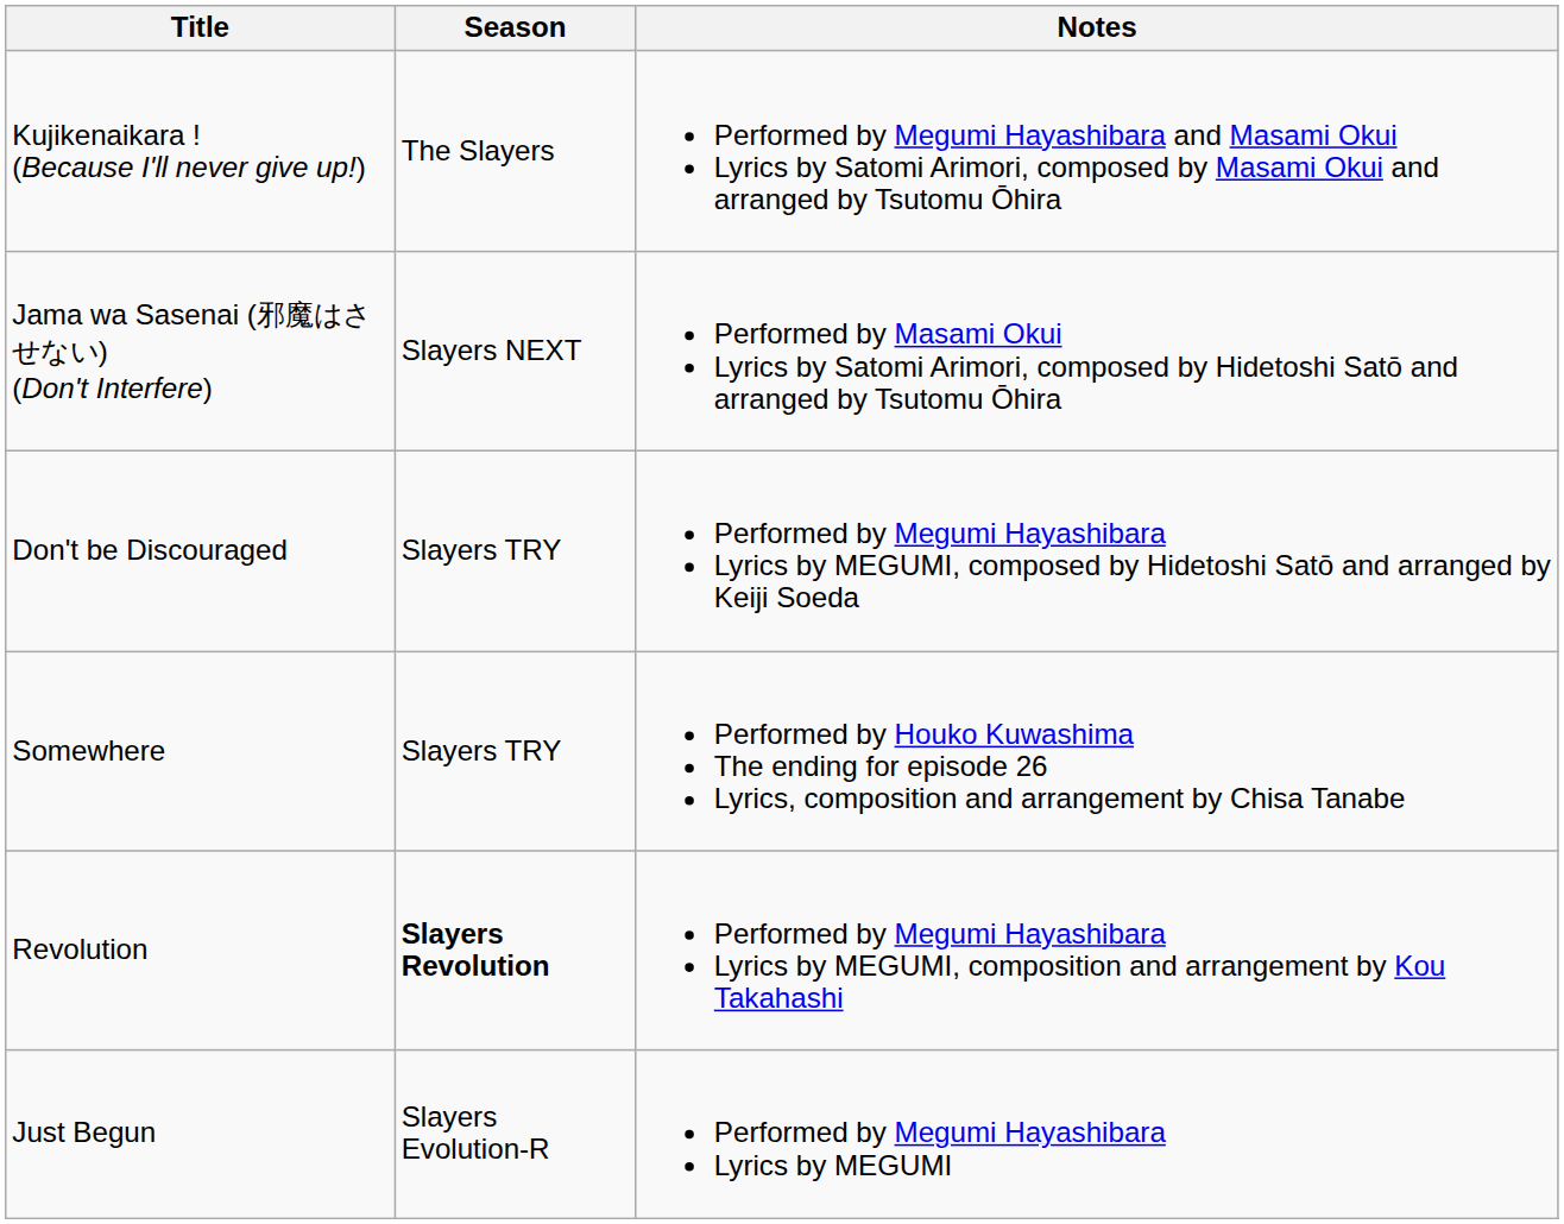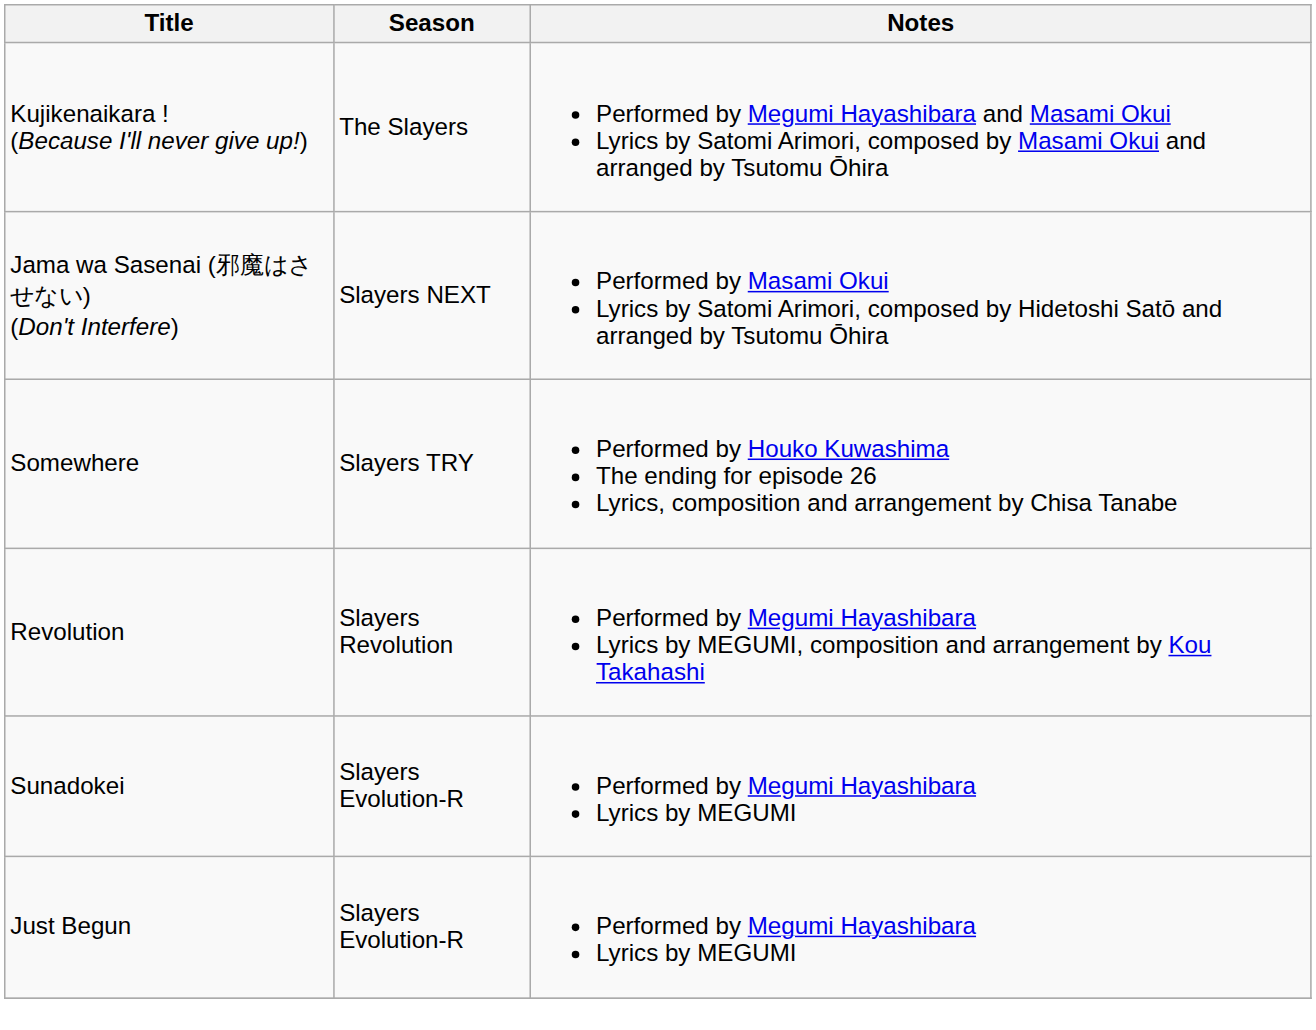 <table class="wikitable" width=98%>
 <tr>
 <th>Title</th>
 <th>Season</th>
 <th>Notes</th>
 </tr>
 <tr>
 <td>Kujikenaikara !<br>(<em>Because I'll never give up!</em>)</td>
 <td>The Slayers</td>
 <td><br><ul><li>Performed by <a href='#'>Megumi Hayashibara</a> and <a href='#'>Masami Okui</a></li><li>Lyrics by Satomi Arimori, composed by <a href='#'>Masami Okui</a> and arranged by Tsutomu Ōhira</li></ul></td>
 </tr>
 <tr>
 <td>Jama wa Sasenai (邪魔はさせない)<br>(<em>Don't Interfere</em>)</td>
 <td>Slayers NEXT</td>
 <td><br><ul><li>Performed by <a href='#'>Masami Okui</a></li><li>Lyrics by Satomi Arimori, composed by Hidetoshi Satō and arranged by Tsutomu Ōhira</li></ul></td>
 </tr>
 <tr>
-<td>Don't be Discouraged</td>
-<td>Slayers TRY</td>
-<td><br><ul><li>Performed by <a href='#'>Megumi Hayashibara</a></li><li>Lyrics by MEGUMI, composed by Hidetoshi Satō and arranged by Keiji Soeda</li></ul></td>
-</tr>
-<tr>
 <td>Somewhere</td>
 <td>Slayers TRY</td>
 <td><br><ul><li>Performed by <a href='#'>Houko Kuwashima</a></li><li>The ending for episode 26</li><li>Lyrics, composition and arrangement by Chisa Tanabe</li></ul></td>
 </tr>
 <tr>
 <td>Revolution</td>
-<td><strong>Slayers Revolution</strong></td>
+<td>Slayers Revolution</td>
 <td><br><ul><li>Performed by <a href='#'>Megumi Hayashibara</a></li><li>Lyrics by MEGUMI, composition and arrangement by <a href='#'>Kou Takahashi</a></li></ul></td>
+</tr>
+<tr>
+<td>Sunadokei</td>
+<td>Slayers Evolution-R</td>
+<td><br><ul><li>Performed by <a href='#'>Megumi Hayashibara</a></li><li>Lyrics by MEGUMI</li></ul></td>
 </tr>
 <tr>
 <td>Just Begun</td>
 <td>Slayers Evolution-R</td>
 <td><br><ul><li>Performed by <a href='#'>Megumi Hayashibara</a></li><li>Lyrics by MEGUMI</li></ul></td>
 </tr>
 <tr>
 </tr>
 </table>
